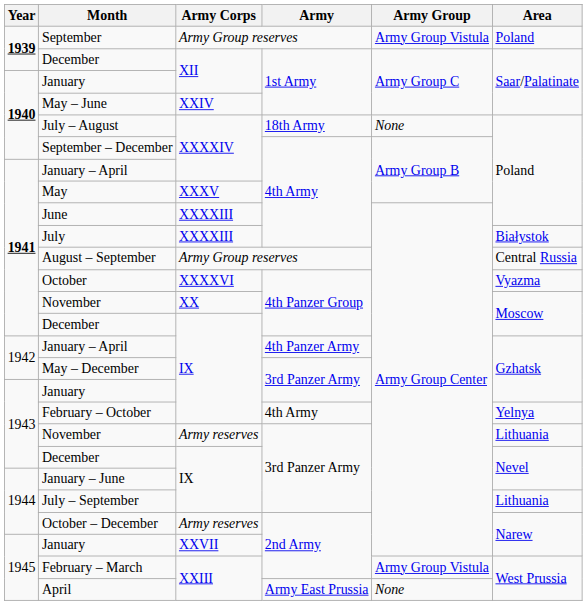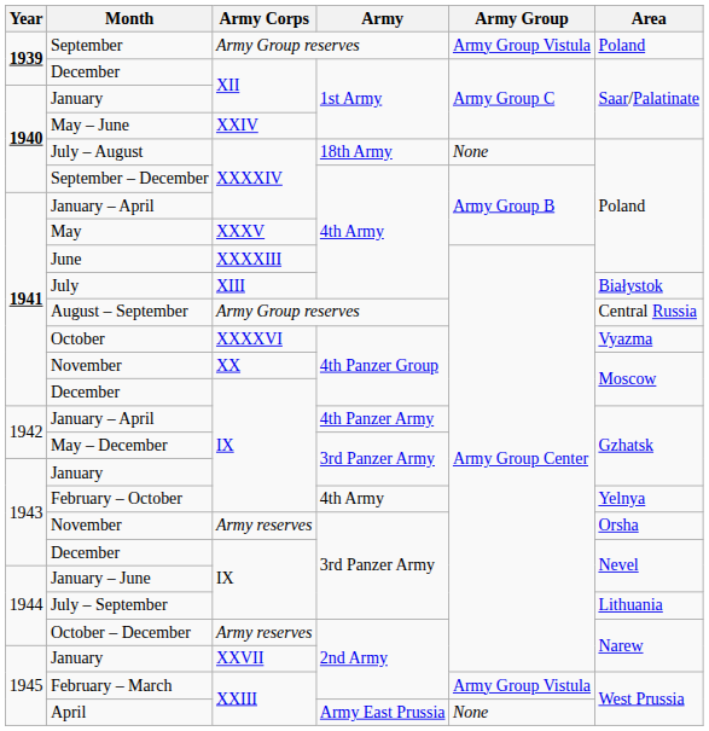 <table class="wikitable">
 <tr>
 <th>Year</th>
 <th>Month</th>
 <th>Army Corps</th>
 <th>Army</th>
 <th>Army Group</th>
 <th>Area</th>
 </tr>
 <tr>
 <td rowspan="2"><strong><u>1939</u></strong></td>
 <td>September</td>
 <td colspan="2"><em>Army Group reserves</em></td>
 <td><a href='#'>Army Group Vistula</a></td>
 <td><a href='#'>Poland</a></td>
 </tr>
 <tr>
 <td>December</td>
 <td rowspan="2"><a href='#'>XII</a></td>
 <td rowspan="3"><a href='#'>1st Army</a></td>
 <td rowspan="3"><a href='#'>Army Group C</a></td>
 <td rowspan="3"><a href='#'>Saar</a>/<a href='#'>Palatinate</a></td>
 </tr>
 <tr>
 <td rowspan="4"><strong><u>1940</u></strong></td>
 <td>January</td>
 </tr>
 <tr>
 <td>May – June</td>
 <td><a href='#'>XXIV</a></td>
 </tr>
 <tr>
 <td>July – August</td>
 <td rowspan="3"><a href='#'>XXXXIV</a></td>
 <td><a href='#'>18th Army</a></td>
 <td><em>None</em></td>
 <td rowspan="5">Poland</td>
 </tr>
 <tr>
 <td>September – December</td>
 <td rowspan="5"><a href='#'>4th Army</a></td>
 <td rowspan="3"><a href='#'>Army Group B</a></td>
 </tr>
 <tr>
 <td rowspan="8"><strong><u>1941</u></strong></td>
 <td>January – April</td>
 </tr>
 <tr>
 <td>May</td>
 <td><a href='#'>XXXV</a></td>
 </tr>
 <tr>
 <td>June</td>
 <td><a href='#'>XXXXIII</a></td>
 <td rowspan="16"><a href='#'>Army Group Center</a></td>
 </tr>
 <tr>
 <td>July</td>
-<td><a href='#'>XXXXIII</a></td>
+<td><a href='#'>XIII</a></td>
 <td><a href='#'>Białystok</a></td>
 </tr>
 <tr>
 <td>August – September</td>
 <td colspan="2"><em>Army Group reserves</em></td>
 <td>Central <a href='#'>Russia</a></td>
 </tr>
 <tr>
 <td>October</td>
 <td><a href='#'>XXXXVI</a></td>
 <td rowspan="3"><a href='#'>4th Panzer Group</a></td>
 <td><a href='#'>Vyazma</a></td>
 </tr>
 <tr>
 <td>November</td>
 <td><a href='#'>XX</a></td>
 <td rowspan="2"><a href='#'>Moscow</a></td>
 </tr>
 <tr>
 <td>December</td>
 <td rowspan="5"><a href='#'>IX</a></td>
 </tr>
 <tr>
 <td rowspan="2">1942</td>
 <td>January – April</td>
 <td><a href='#'>4th Panzer Army</a></td>
 <td rowspan="3"><a href='#'>Gzhatsk</a></td>
 </tr>
 <tr>
 <td>May – December</td>
 <td rowspan="2"><a href='#'>3rd Panzer Army</a></td>
 </tr>
 <tr>
 <td rowspan="4">1943</td>
 <td>January</td>
 </tr>
 <tr>
 <td>February – October</td>
 <td>4th Army</td>
 <td><a href='#'>Yelnya</a></td>
 </tr>
 <tr>
 <td>November</td>
 <td><em>Army reserves</em></td>
 <td rowspan="4">3rd Panzer Army</td>
-<td><a href='#'>Lithuania</a></td>
+<td><a href='#'>Orsha</a></td>
 </tr>
 <tr>
 <td>December</td>
 <td rowspan="3">IX</td>
 <td rowspan="2"><a href='#'>Nevel</a></td>
 </tr>
 <tr>
 <td rowspan="3">1944</td>
 <td>January – June</td>
 </tr>
 <tr>
 <td>July – September</td>
 <td><a href='#'>Lithuania</a></td>
 </tr>
 <tr>
 <td>October – December</td>
 <td><em>Army reserves</em></td>
 <td rowspan="3"><a href='#'>2nd Army</a></td>
 <td rowspan="2"><a href='#'>Narew</a></td>
 </tr>
 <tr>
 <td rowspan="3">1945</td>
 <td>January</td>
 <td><a href='#'>XXVII</a></td>
 </tr>
 <tr>
 <td>February – March</td>
 <td rowspan="2"><a href='#'>XXIII</a></td>
 <td><a href='#'>Army Group Vistula</a></td>
 <td rowspan="2"><a href='#'>West Prussia</a></td>
 </tr>
 <tr>
 <td>April</td>
 <td><a href='#'>Army East Prussia</a></td>
 <td><em>None</em></td>
 </tr>
 </table>
